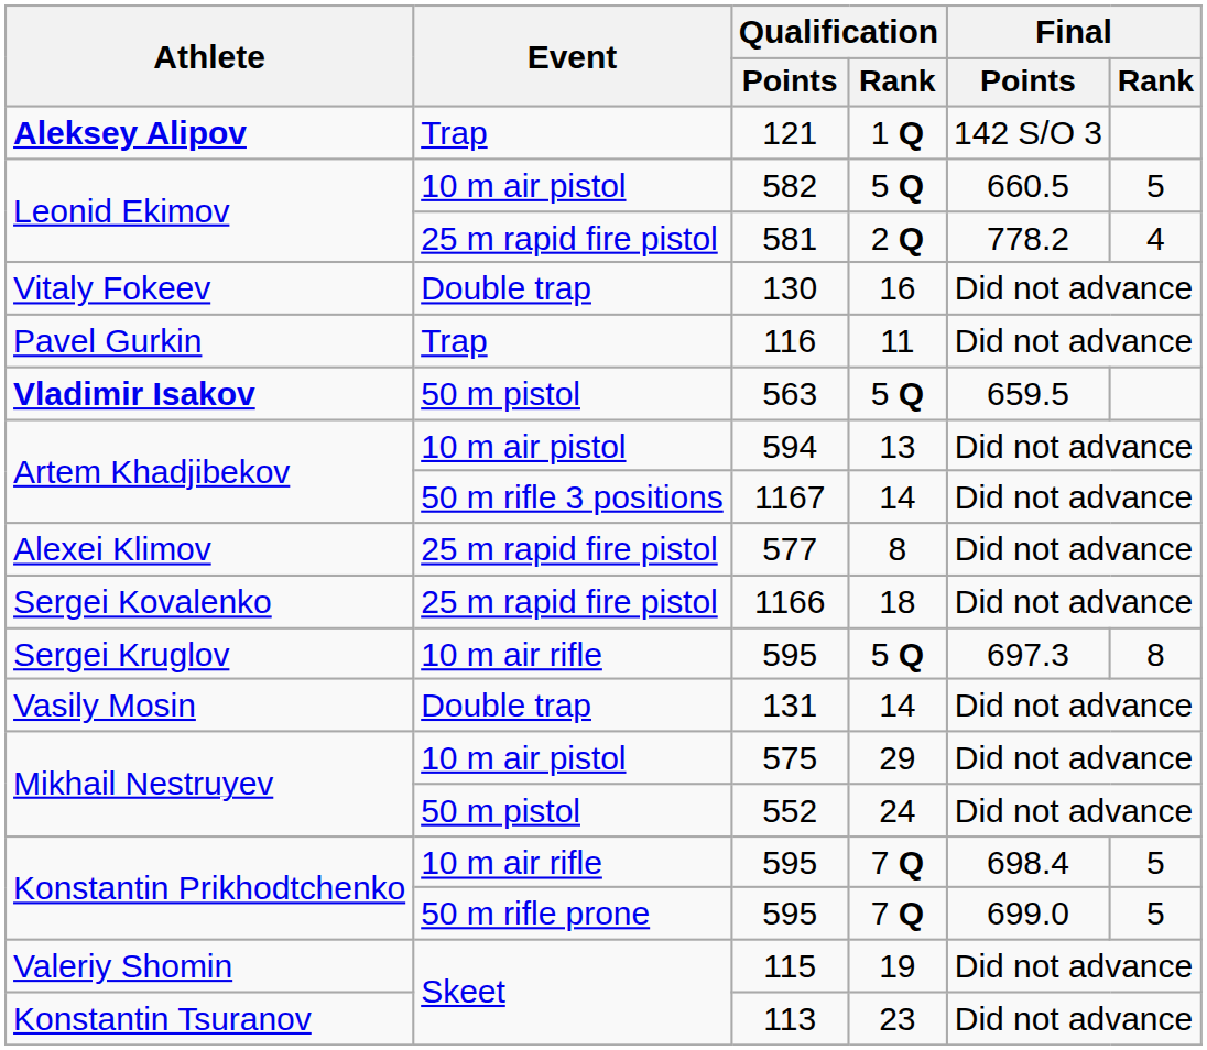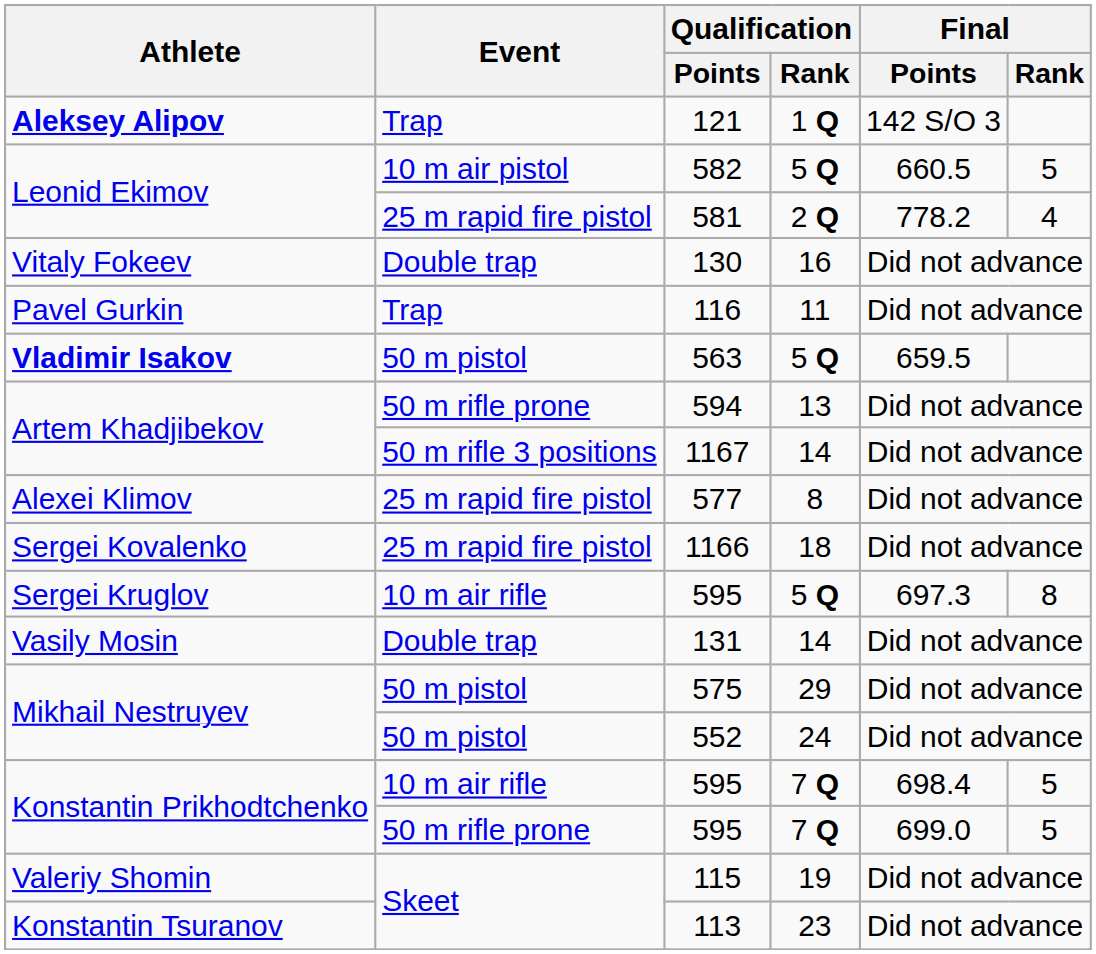 <table class="wikitable" style="font-size:90%">
 <tr>
 <th rowspan="2">Athlete</th>
 <th rowspan="2">Event</th>
 <th colspan=2>Qualification</th>
 <th colspan=2>Final</th>
 </tr>
 <tr style="font-size:95%">
 <th>Points</th>
 <th>Rank</th>
 <th>Points</th>
 <th>Rank</th>
 </tr>
 <tr align=center>
 <td align=left><strong><a href='#'>Aleksey Alipov</a></strong></td>
 <td align=left><a href='#'>Trap</a></td>
 <td>121</td>
 <td>1 <strong>Q</strong></td>
 <td>142 S/O 3</td>
 <td></td>
 </tr>
 <tr align=center>
 <td align=left rowspan=2><a href='#'>Leonid Ekimov</a></td>
 <td align=left><a href='#'>10 m air pistol</a></td>
 <td>582</td>
 <td>5 <strong>Q</strong></td>
 <td>660.5</td>
 <td>5</td>
 </tr>
 <tr align=center>
 <td align=left><a href='#'>25 m rapid fire pistol</a></td>
 <td>581</td>
 <td>2 <strong>Q</strong></td>
 <td>778.2</td>
 <td>4</td>
 </tr>
 <tr align=center>
 <td align=left><a href='#'>Vitaly Fokeev</a></td>
 <td align=left><a href='#'>Double trap</a></td>
 <td>130</td>
 <td>16</td>
 <td colspan=2>Did not advance</td>
 </tr>
 <tr align=center>
 <td align=left><a href='#'>Pavel Gurkin</a></td>
 <td align=left><a href='#'>Trap</a></td>
 <td>116</td>
 <td>11</td>
 <td colspan=2>Did not advance</td>
 </tr>
 <tr align=center>
 <td align=left><strong><a href='#'>Vladimir Isakov</a></strong></td>
 <td align=left><a href='#'>50 m pistol</a></td>
 <td>563</td>
 <td>5 <strong>Q</strong></td>
 <td>659.5</td>
 <td></td>
 </tr>
 <tr align=center>
 <td align=left rowspan=2><a href='#'>Artem Khadjibekov</a></td>
-<td align=left><a href='#'>10 m air pistol</a></td>
+<td align=left><a href='#'>50 m rifle prone</a></td>
 <td>594</td>
 <td>13</td>
 <td colspan=2>Did not advance</td>
 </tr>
 <tr align=center>
 <td align=left><a href='#'>50 m rifle 3 positions</a></td>
 <td>1167</td>
 <td>14</td>
 <td colspan=2>Did not advance</td>
 </tr>
 <tr align=center>
 <td align=left><a href='#'>Alexei Klimov</a></td>
 <td align=left><a href='#'>25 m rapid fire pistol</a></td>
 <td>577</td>
 <td>8</td>
 <td colspan=2>Did not advance</td>
 </tr>
 <tr align=center>
 <td align=left><a href='#'>Sergei Kovalenko</a></td>
 <td align=left><a href='#'>25 m rapid fire pistol</a></td>
 <td>1166</td>
 <td>18</td>
 <td colspan=2>Did not advance</td>
 </tr>
 <tr align=center>
 <td align=left><a href='#'>Sergei Kruglov</a></td>
 <td align=left><a href='#'>10 m air rifle</a></td>
 <td>595</td>
 <td>5 <strong>Q</strong></td>
 <td>697.3</td>
 <td>8</td>
 </tr>
 <tr align=center>
 <td align=left><a href='#'>Vasily Mosin</a></td>
 <td align=left><a href='#'>Double trap</a></td>
 <td>131</td>
 <td>14</td>
 <td colspan=2>Did not advance</td>
 </tr>
 <tr align=center>
 <td align=left rowspan=2><a href='#'>Mikhail Nestruyev</a></td>
-<td align=left><a href='#'>10 m air pistol</a></td>
+<td align=left><a href='#'>50 m pistol</a></td>
 <td>575</td>
 <td>29</td>
 <td colspan=2>Did not advance</td>
 </tr>
 <tr align=center>
 <td align=left><a href='#'>50 m pistol</a></td>
 <td>552</td>
 <td>24</td>
 <td colspan=2>Did not advance</td>
 </tr>
 <tr align=center>
 <td align=left rowspan=2><a href='#'>Konstantin Prikhodtchenko</a></td>
 <td align=left><a href='#'>10 m air rifle</a></td>
 <td>595</td>
 <td>7 <strong>Q</strong></td>
 <td>698.4</td>
 <td>5</td>
 </tr>
 <tr align=center>
 <td align=left><a href='#'>50 m rifle prone</a></td>
 <td>595</td>
 <td>7 <strong>Q</strong></td>
 <td>699.0</td>
 <td>5</td>
 </tr>
 <tr align=center>
 <td align=left><a href='#'>Valeriy Shomin</a></td>
 <td align=left rowspan=2><a href='#'>Skeet</a></td>
 <td>115</td>
 <td>19</td>
 <td colspan=2>Did not advance</td>
 </tr>
 <tr align=center>
 <td align=left><a href='#'>Konstantin Tsuranov</a></td>
 <td>113</td>
 <td>23</td>
 <td colspan=2>Did not advance</td>
 </tr>
 </table>
